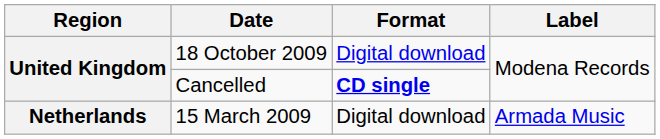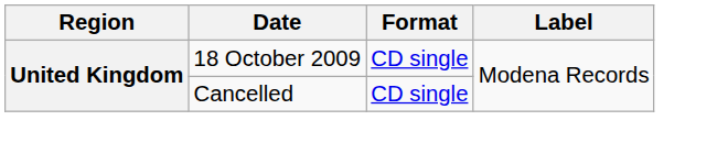 <table class="wikitable plainrowheaders">
 <tr>
 <th scope="col">Region</th>
 <th scope="col">Date</th>
 <th scope="col">Format</th>
 <th scope="col">Label</th>
 </tr>
 <tr>
 <th scope="row" rowspan="2">United Kingdom</th>
 <td>18 October 2009</td>
-<td><a href='#'>Digital download</a></td>
+<td><a href='#'>CD single</a></td>
 <td rowspan="2">Modena Records</td>
 </tr>
 <tr>
 <td>Cancelled</td>
-<td><strong><a href='#'>CD single</a></strong></td>
-</tr>
-<tr>
-<th scope="row">Netherlands</th>
-<td>15 March 2009</td>
-<td>Digital download</td>
-<td><a href='#'>Armada Music</a></td>
+<td><a href='#'>CD single</a></td>
 </tr>
 </table>
